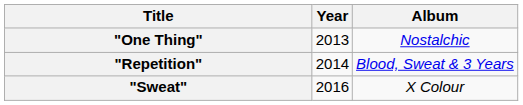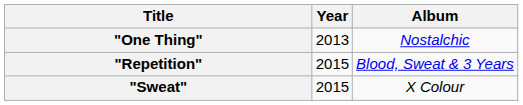 <table class="wikitable plainrowheaders" style="text-align:center;">
 <tr>
 <th scope="col" style="width:20em;">Title</th>
 <th scope="col">Year</th>
 <th scope="col">Album</th>
 </tr>
 <tr>
 <th scope="row">"One Thing"<br></th>
 <td>2013</td>
 <td><em><a href='#'>Nostalchic</a></em></td>
 </tr>
 <tr>
 <th scope="row">"Repetition"<br></th>
-<td>2014</td>
+<td>2015</td>
 <td><em><a href='#'>Blood, Sweat & 3 Years</a></em></td>
 </tr>
 <tr>
 <th scope="row">"Sweat"<br></th>
-<td>2016</td>
+<td>2015</td>
 <td><em>X Colour</em></td>
 </tr>
 </table>
